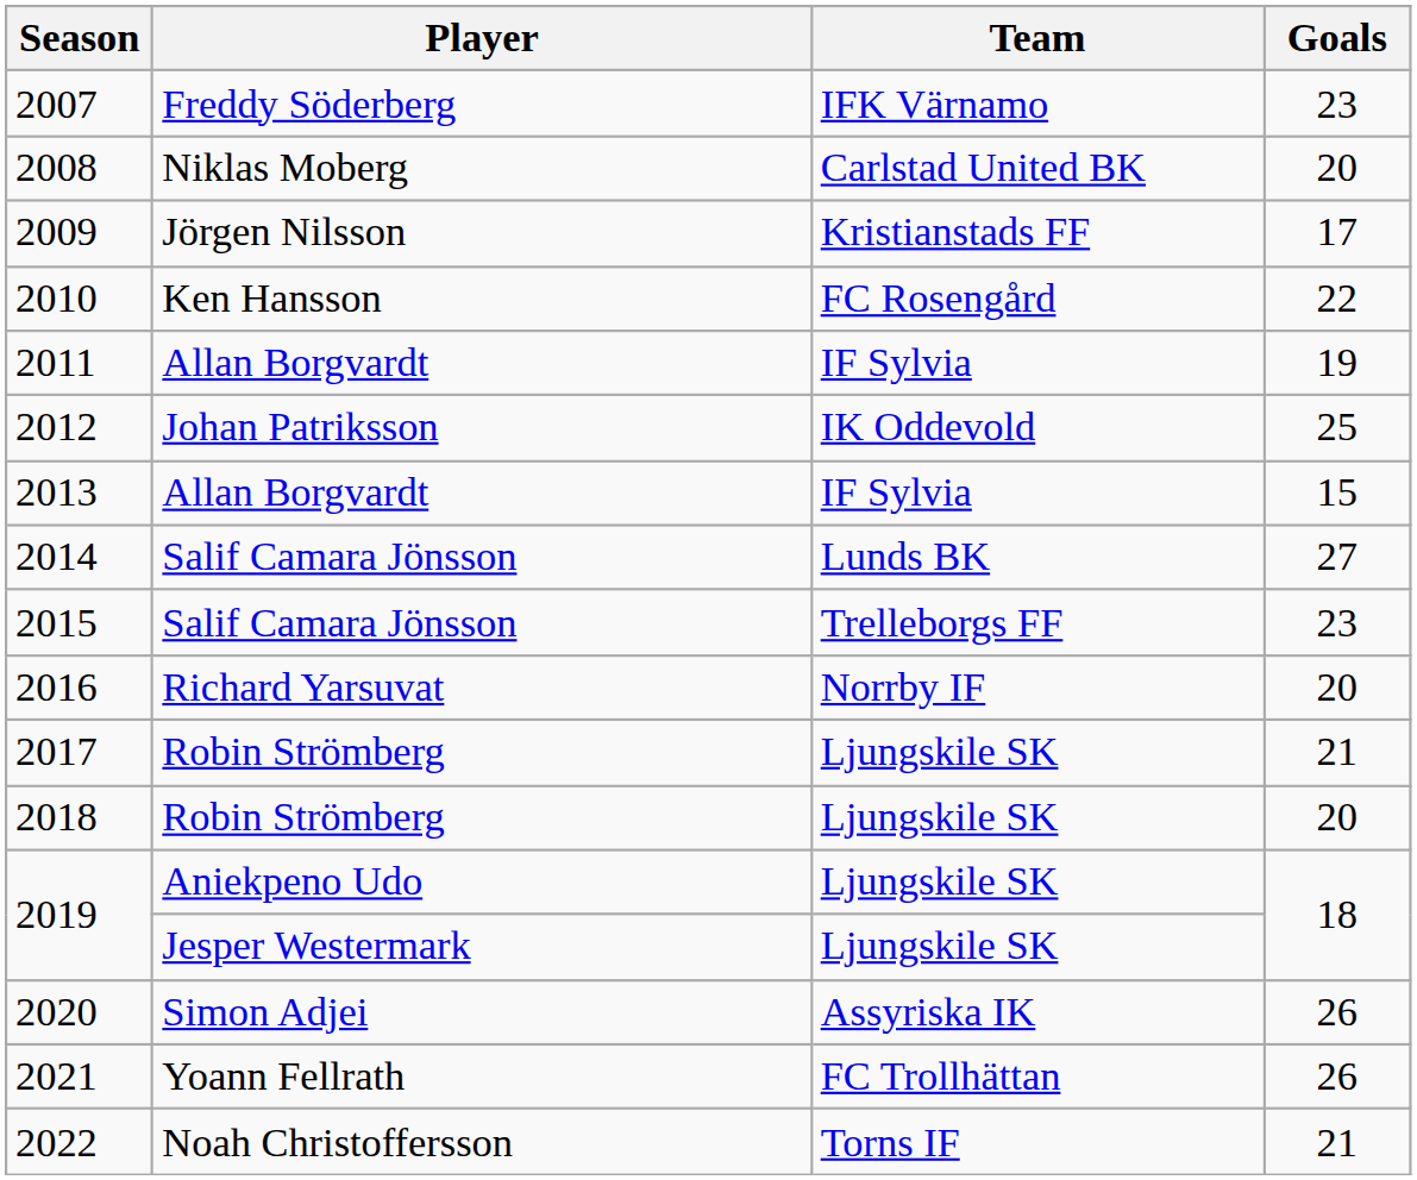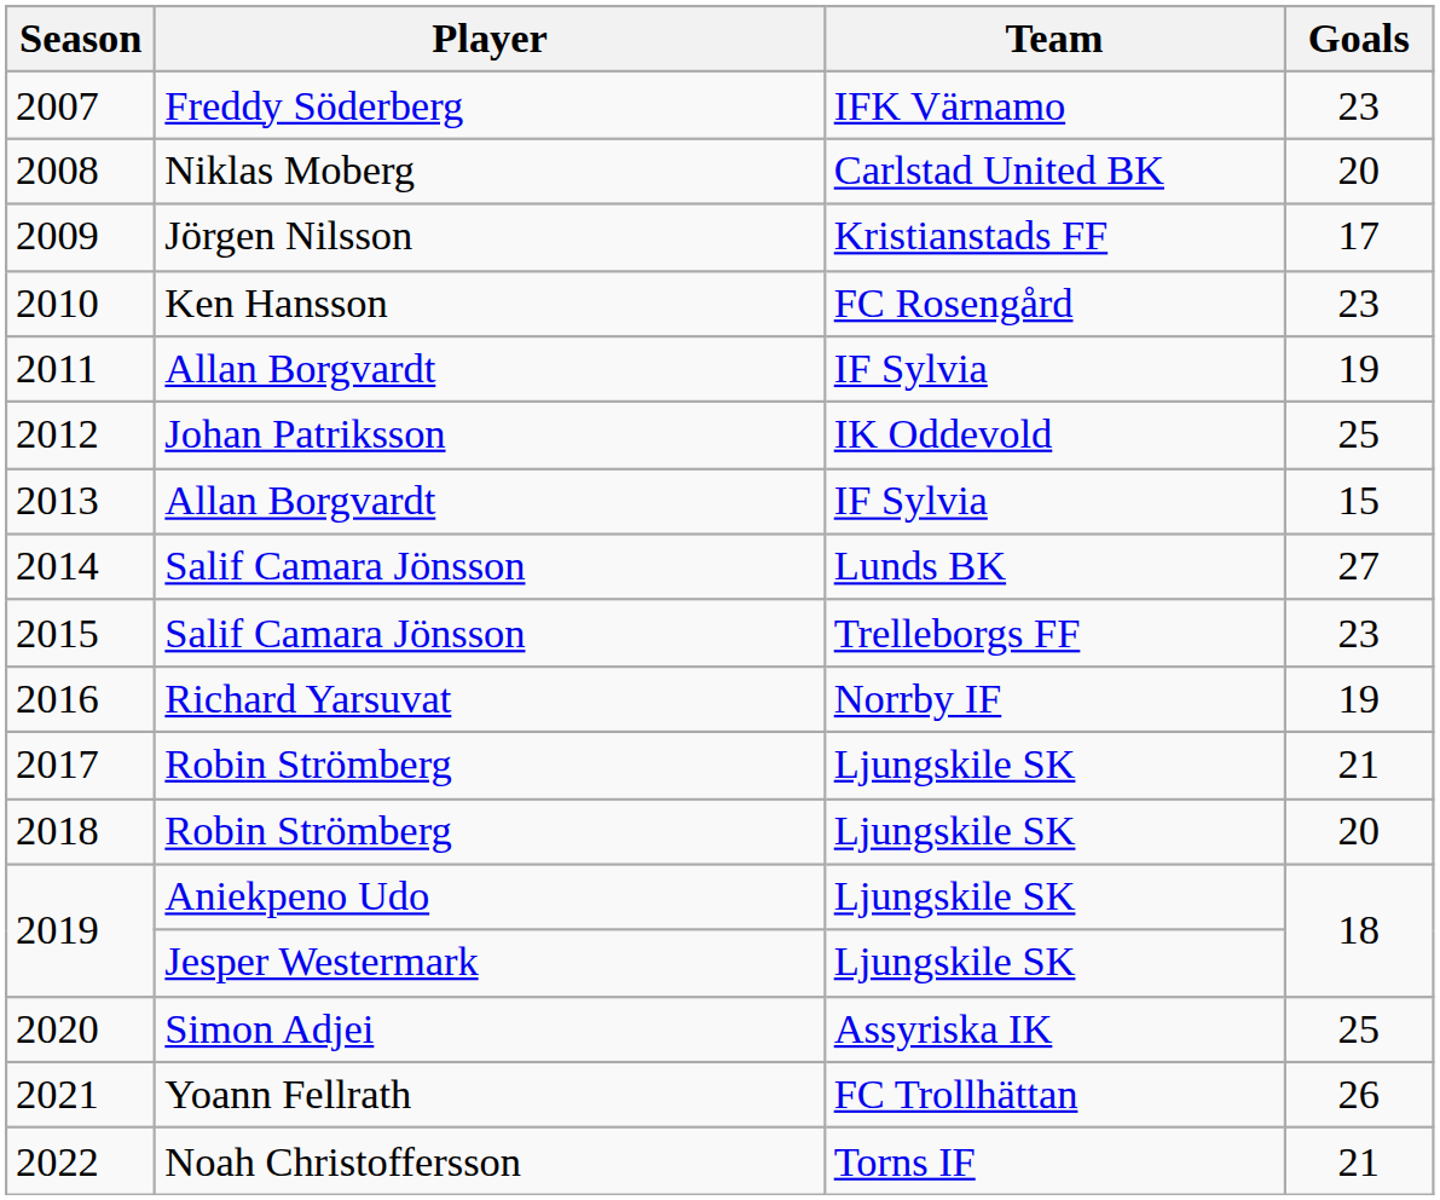 <table class="wikitable" style="width:550px;">
 <tr>
 <th>Season</th>
 <th>Player</th>
 <th>Team</th>
 <th>Goals</th>
 </tr>
 <tr>
 <td style="width:50px;">2007</td>
 <td style="width:250px;"> <a href='#'>Freddy Söderberg</a></td>
 <td><a href='#'>IFK Värnamo</a></td>
 <td align=center style="width:50px;">23</td>
 </tr>
 <tr>
 <td>2008</td>
 <td> Niklas Moberg</td>
 <td><a href='#'>Carlstad United BK</a></td>
 <td align=center>20</td>
 </tr>
 <tr>
 <td>2009</td>
 <td> Jörgen Nilsson</td>
 <td><a href='#'>Kristianstads FF</a></td>
 <td align=center>17</td>
 </tr>
 <tr>
 <td>2010</td>
 <td> Ken Hansson</td>
 <td><a href='#'>FC Rosengård</a></td>
-<td align=center>22</td>
+<td align=center>23</td>
 </tr>
 <tr>
 <td>2011</td>
 <td> <a href='#'>Allan Borgvardt</a></td>
 <td><a href='#'>IF Sylvia</a></td>
 <td align=center>19</td>
 </tr>
 <tr>
 <td>2012</td>
 <td> <a href='#'>Johan Patriksson</a></td>
 <td><a href='#'>IK Oddevold</a></td>
 <td align=center>25</td>
 </tr>
 <tr>
 <td>2013</td>
 <td> <a href='#'>Allan Borgvardt</a></td>
 <td><a href='#'>IF Sylvia</a></td>
 <td align=center>15</td>
 </tr>
 <tr>
 <td>2014</td>
 <td> <a href='#'>Salif Camara Jönsson</a></td>
 <td><a href='#'>Lunds BK</a></td>
 <td align=center>27</td>
 </tr>
 <tr>
 <td>2015</td>
 <td> <a href='#'>Salif Camara Jönsson</a></td>
 <td><a href='#'>Trelleborgs FF</a></td>
 <td align=center>23</td>
 </tr>
 <tr>
 <td>2016</td>
 <td> <a href='#'>Richard Yarsuvat</a></td>
 <td><a href='#'>Norrby IF</a></td>
-<td align=center>20</td>
+<td align=center>19</td>
 </tr>
 <tr>
 <td>2017</td>
 <td> <a href='#'>Robin Strömberg</a></td>
 <td><a href='#'>Ljungskile SK</a></td>
 <td align=center>21</td>
 </tr>
 <tr>
 <td>2018</td>
 <td> <a href='#'>Robin Strömberg</a></td>
 <td><a href='#'>Ljungskile SK</a></td>
 <td align=center>20</td>
 </tr>
 <tr>
 <td rowspan="2">2019</td>
 <td> <a href='#'>Aniekpeno Udo</a></td>
 <td><a href='#'>Ljungskile SK</a></td>
 <td align=center rowspan="2">18</td>
 </tr>
 <tr>
 <td> <a href='#'>Jesper Westermark</a></td>
 <td><a href='#'>Ljungskile SK</a></td>
 </tr>
 <tr>
 <td>2020</td>
 <td> <a href='#'>Simon Adjei</a></td>
 <td><a href='#'>Assyriska IK</a></td>
-<td align=center>26</td>
+<td align=center>25</td>
 </tr>
 <tr>
 <td>2021</td>
 <td> Yoann Fellrath</td>
 <td><a href='#'>FC Trollhättan</a></td>
 <td align=center>26</td>
 </tr>
 <tr>
 <td>2022</td>
 <td> Noah Christoffersson</td>
 <td><a href='#'>Torns IF</a></td>
 <td align=center>21</td>
 </tr>
 </table>
